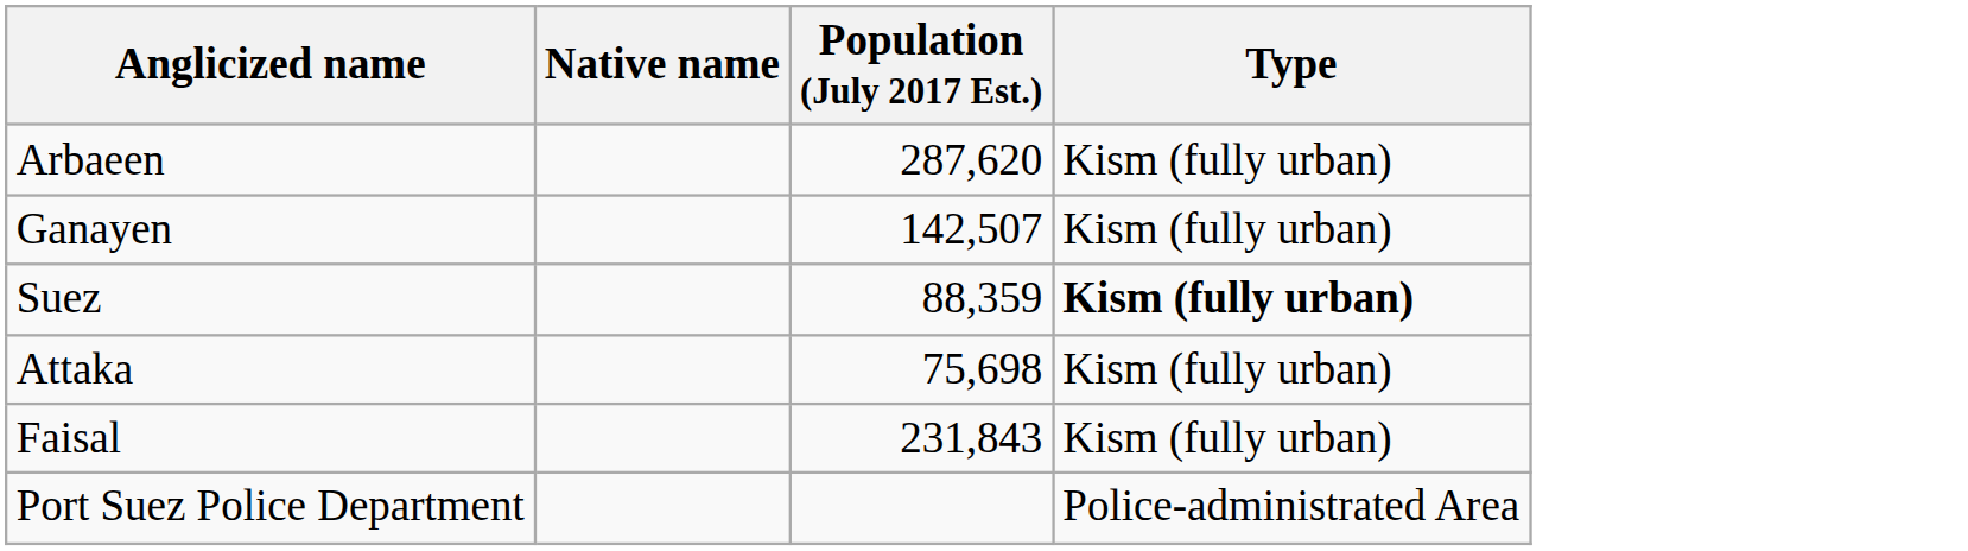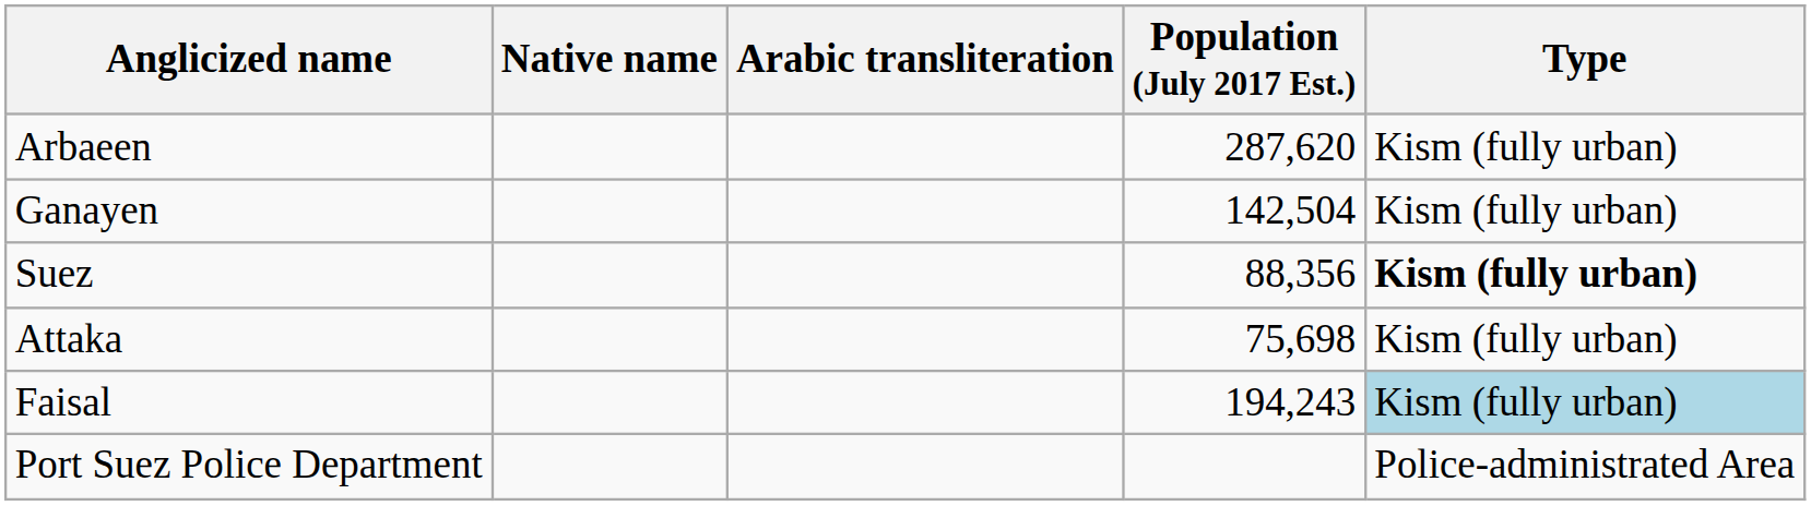 <table class="sortable wikitable plainrowheaders">
 <tr>
 <th>Anglicized name</th>
 <th>Native name</th>
+<th>Arabic transliteration</th>
 <th>Population<br><small>(July 2017 Est.)</small></th>
 <th>Type</th>
 </tr>
 <tr>
 <td>Arbaeen</td>
 <td style="text-align:right;"></td>
+<td></td>
 <td style="text-align:right;">287,620</td>
 <td>Kism (fully urban)</td>
 </tr>
 <tr>
 <td>Ganayen</td>
 <td style="text-align:right;"></td>
-<td style="text-align:right;">142,507</td>
+<td></td>
+<td style="text-align:right;">142,504</td>
 <td>Kism (fully urban)</td>
 </tr>
 <tr>
 <td>Suez</td>
 <td style="text-align:right;"></td>
-<td style="text-align:right;">88,359</td>
+<td></td>
+<td style="text-align:right;">88,356</td>
 <td><strong>Kism (fully urban)</strong></td>
 </tr>
 <tr>
 <td>Attaka</td>
 <td style="text-align:right;"></td>
+<td></td>
 <td style="text-align:right;">75,698</td>
 <td>Kism (fully urban)</td>
 </tr>
 <tr>
 <td>Faisal</td>
 <td style="text-align:right;"></td>
-<td style="text-align:right;">231,843</td>
-<td>Kism (fully urban)</td>
+<td></td>
+<td style="text-align:right;">194,243</td>
+<td style="background: lightblue;">Kism (fully urban)</td>
 </tr>
 <tr>
 <td>Port Suez Police Department</td>
 <td style="text-align:right;"></td>
 <td></td>
+<td></td>
 <td>Police-administrated Area</td>
 </tr>
 </table>
